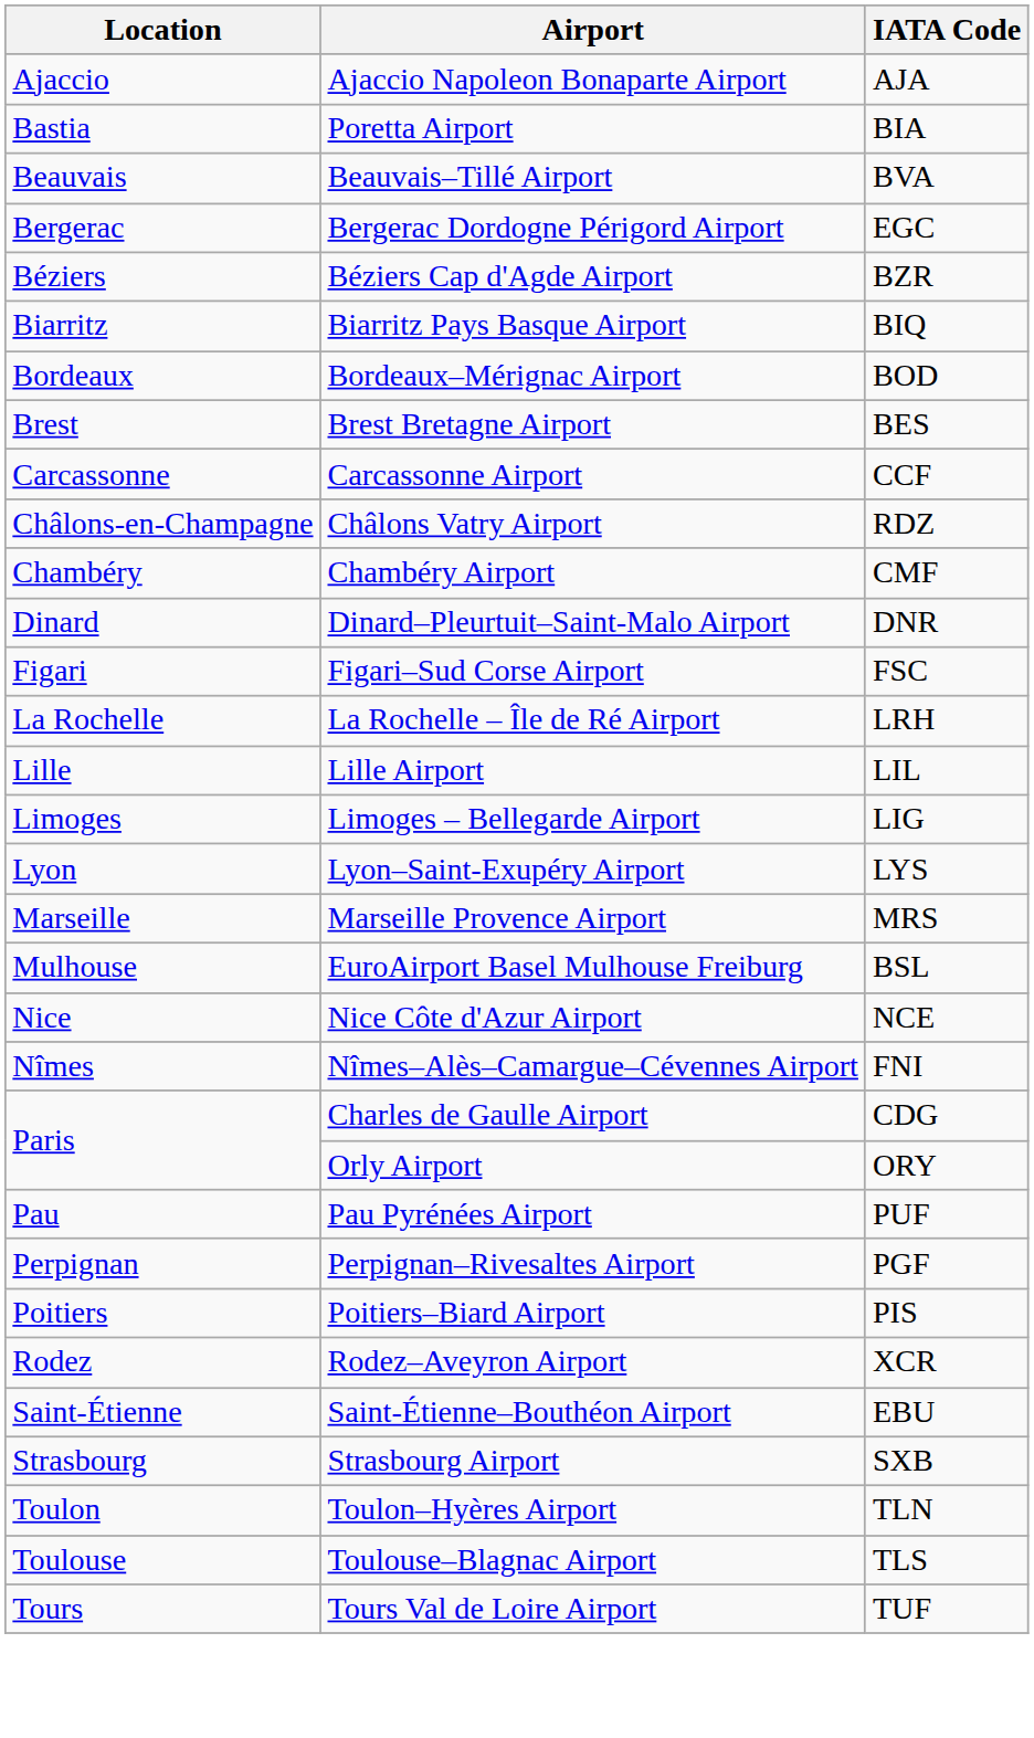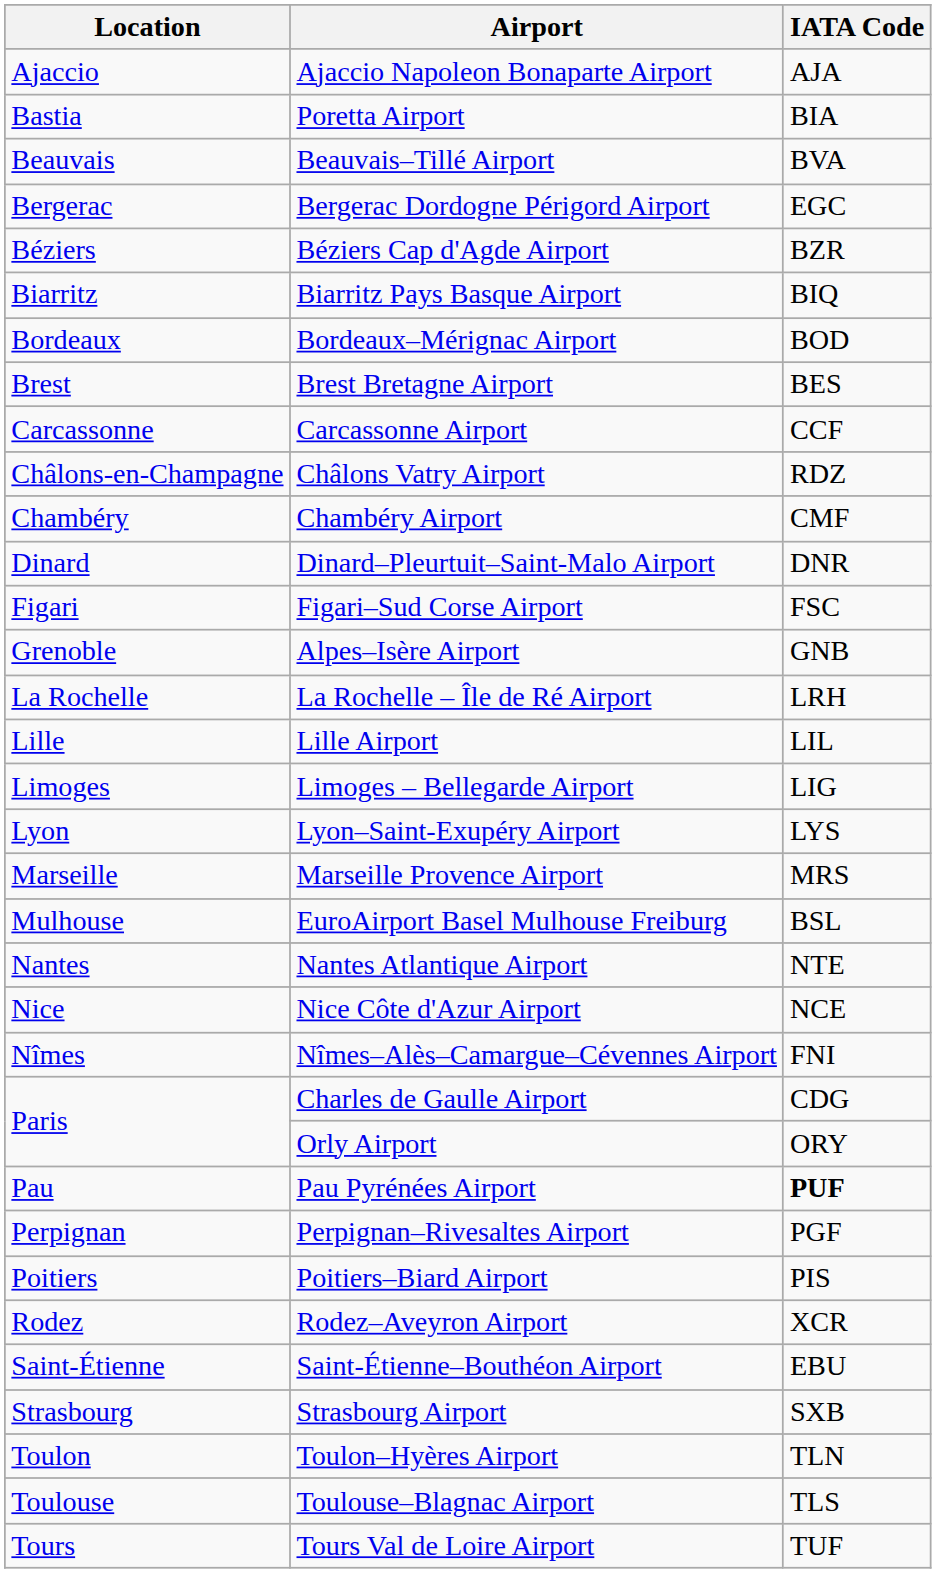 <table class="wikitable sortable">
 <tr>
 <th>Location</th>
 <th>Airport</th>
 <th>IATA Code</th>
 </tr>
 <tr>
 <td><a href='#'>Ajaccio</a></td>
 <td><a href='#'>Ajaccio Napoleon Bonaparte Airport</a></td>
 <td>AJA</td>
 </tr>
 <tr>
 <td><a href='#'>Bastia</a></td>
 <td><a href='#'>Poretta Airport</a></td>
 <td>BIA</td>
 </tr>
 <tr>
 <td><a href='#'>Beauvais</a></td>
 <td><a href='#'>Beauvais–Tillé Airport</a></td>
 <td>BVA</td>
 </tr>
 <tr>
 <td><a href='#'>Bergerac</a></td>
 <td><a href='#'>Bergerac Dordogne Périgord Airport</a></td>
 <td>EGC</td>
 </tr>
 <tr>
 <td><a href='#'>Béziers</a></td>
 <td><a href='#'>Béziers Cap d'Agde Airport</a></td>
 <td>BZR</td>
 </tr>
 <tr>
 <td><a href='#'>Biarritz</a></td>
 <td><a href='#'>Biarritz Pays Basque Airport</a></td>
 <td>BIQ</td>
 </tr>
 <tr>
 <td><a href='#'>Bordeaux</a></td>
 <td><a href='#'>Bordeaux–Mérignac Airport</a></td>
 <td>BOD</td>
 </tr>
 <tr>
 <td><a href='#'>Brest</a></td>
 <td><a href='#'>Brest Bretagne Airport</a></td>
 <td>BES</td>
 </tr>
 <tr>
 <td><a href='#'>Carcassonne</a></td>
 <td><a href='#'>Carcassonne Airport</a></td>
 <td>CCF</td>
 </tr>
 <tr>
 <td><a href='#'>Châlons-en-Champagne</a></td>
 <td><a href='#'>Châlons Vatry Airport</a></td>
 <td>RDZ</td>
 </tr>
 <tr>
 <td><a href='#'>Chambéry</a></td>
 <td><a href='#'>Chambéry Airport</a></td>
 <td>CMF</td>
 </tr>
 <tr>
 <td><a href='#'>Dinard</a></td>
 <td><a href='#'>Dinard–Pleurtuit–Saint-Malo Airport</a></td>
 <td>DNR</td>
 </tr>
 <tr>
 <td><a href='#'>Figari</a></td>
 <td><a href='#'>Figari–Sud Corse Airport</a></td>
 <td>FSC</td>
 </tr>
 <tr>
+<td><a href='#'>Grenoble</a></td>
+<td><a href='#'>Alpes–Isère Airport</a></td>
+<td>GNB</td>
+</tr>
+<tr>
 <td><a href='#'>La Rochelle</a></td>
 <td><a href='#'>La Rochelle – Île de Ré Airport</a></td>
 <td>LRH</td>
 </tr>
 <tr>
 <td><a href='#'>Lille</a></td>
 <td><a href='#'>Lille Airport</a></td>
 <td>LIL</td>
 </tr>
 <tr>
 <td><a href='#'>Limoges</a></td>
 <td><a href='#'>Limoges – Bellegarde Airport</a></td>
 <td>LIG</td>
 </tr>
 <tr>
 <td><a href='#'>Lyon</a></td>
 <td><a href='#'>Lyon–Saint-Exupéry Airport</a></td>
 <td>LYS</td>
 </tr>
 <tr>
 <td><a href='#'>Marseille</a></td>
 <td><a href='#'>Marseille Provence Airport</a></td>
 <td>MRS</td>
 </tr>
 <tr>
 <td><a href='#'>Mulhouse</a></td>
 <td><a href='#'>EuroAirport Basel Mulhouse Freiburg</a></td>
 <td>BSL</td>
 </tr>
 <tr>
+<td><a href='#'>Nantes</a></td>
+<td><a href='#'>Nantes Atlantique Airport</a></td>
+<td>NTE</td>
+</tr>
+<tr>
 <td><a href='#'>Nice</a></td>
 <td><a href='#'>Nice Côte d'Azur Airport</a></td>
 <td>NCE</td>
 </tr>
 <tr>
 <td><a href='#'>Nîmes</a></td>
 <td><a href='#'>Nîmes–Alès–Camargue–Cévennes Airport</a></td>
 <td>FNI</td>
 </tr>
 <tr>
 <td rowspan=2><a href='#'>Paris</a></td>
 <td><a href='#'>Charles de Gaulle Airport</a></td>
 <td>CDG</td>
 </tr>
 <tr>
 <td><a href='#'>Orly Airport</a></td>
 <td>ORY</td>
 </tr>
 <tr>
 <td><a href='#'>Pau</a></td>
 <td><a href='#'>Pau Pyrénées Airport</a></td>
-<td>PUF</td>
+<td><strong>PUF</strong></td>
 </tr>
 <tr>
 <td><a href='#'>Perpignan</a></td>
 <td><a href='#'>Perpignan–Rivesaltes Airport</a></td>
 <td>PGF</td>
 </tr>
 <tr>
 <td><a href='#'>Poitiers</a></td>
 <td><a href='#'>Poitiers–Biard Airport</a></td>
 <td>PIS</td>
 </tr>
 <tr>
 <td><a href='#'>Rodez</a></td>
 <td><a href='#'>Rodez–Aveyron Airport</a></td>
 <td>XCR</td>
 </tr>
 <tr>
 <td><a href='#'>Saint-Étienne</a></td>
 <td><a href='#'>Saint-Étienne–Bouthéon Airport</a></td>
 <td>EBU</td>
 </tr>
 <tr>
 <td><a href='#'>Strasbourg</a></td>
 <td><a href='#'>Strasbourg Airport</a></td>
 <td>SXB</td>
 </tr>
 <tr>
 <td><a href='#'>Toulon</a></td>
 <td><a href='#'>Toulon–Hyères Airport</a></td>
 <td>TLN</td>
 </tr>
 <tr>
 <td><a href='#'>Toulouse</a></td>
 <td><a href='#'>Toulouse–Blagnac Airport</a></td>
 <td>TLS</td>
 </tr>
 <tr>
 <td><a href='#'>Tours</a></td>
 <td><a href='#'>Tours Val de Loire Airport</a></td>
 <td>TUF</td>
 </tr>
 </table>
